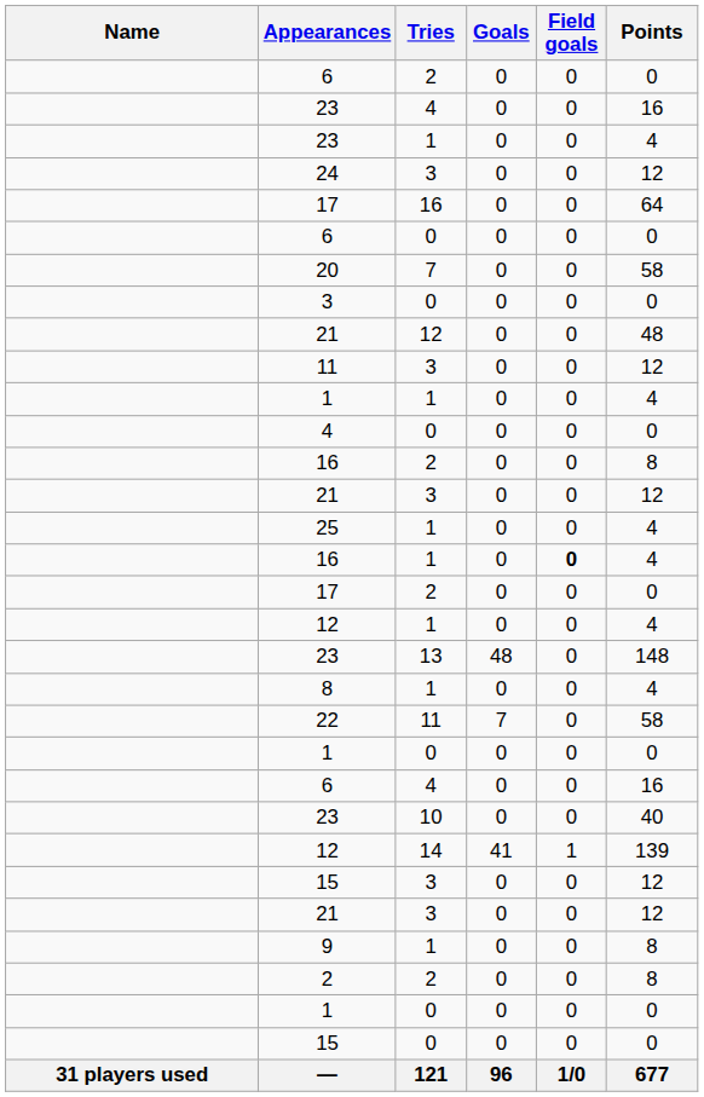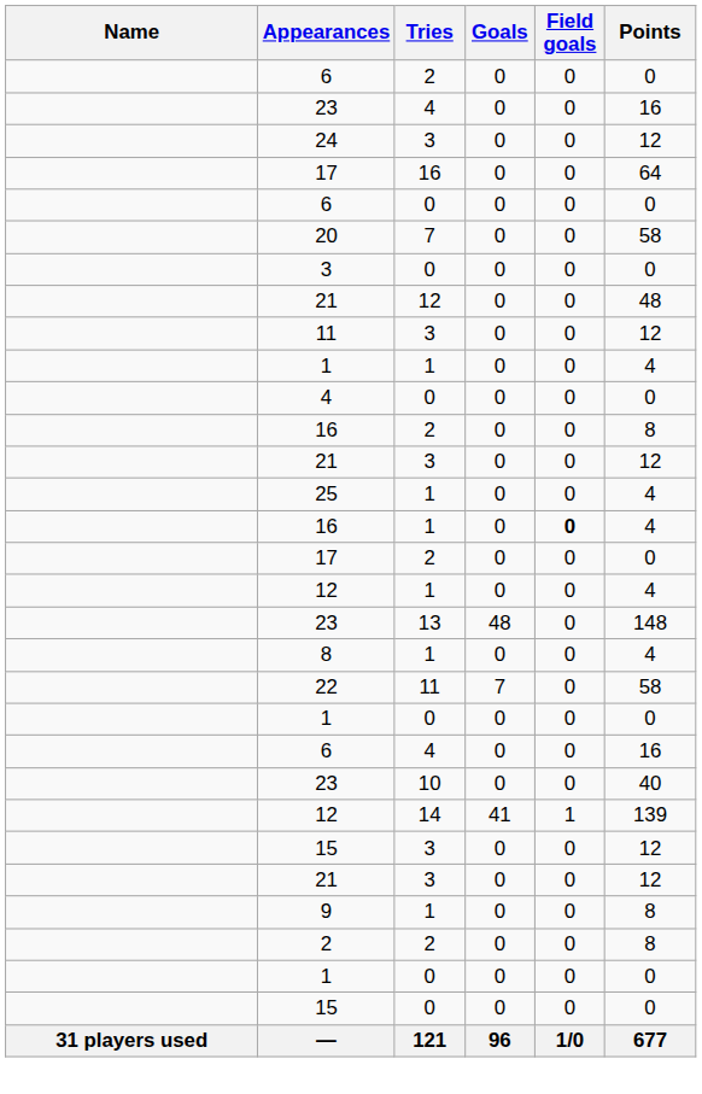 <table class="wikitable sortable" style="text-align: center;">
 <tr>
 <th style="width:12em">Name</th>
 <th><a href='#'>Appearances</a></th>
 <th style="width:3em"><a href='#'>Tries</a></th>
 <th style="width:3em"><a href='#'>Goals</a></th>
 <th style="width:3em"><a href='#'>Field goals</a></th>
 <th style="width:4em">Points</th>
 </tr>
 <tr>
 <td style="text-align:left;"></td>
 <td>6</td>
 <td>2</td>
 <td>0</td>
 <td>0</td>
 <td>0</td>
 </tr>
 <tr>
 <td style="text-align:left;"></td>
 <td>23</td>
 <td>4</td>
 <td>0</td>
 <td>0</td>
 <td>16</td>
-</tr>
-<tr>
-<td style="text-align:left;"></td>
-<td>23</td>
-<td>1</td>
-<td>0</td>
-<td>0</td>
-<td>4</td>
 </tr>
 <tr>
 <td style="text-align:left;"></td>
 <td>24</td>
 <td>3</td>
 <td>0</td>
 <td>0</td>
 <td>12</td>
 </tr>
 <tr>
 <td style="text-align:left;"></td>
 <td>17</td>
 <td>16</td>
 <td>0</td>
 <td>0</td>
 <td>64</td>
 </tr>
 <tr>
 <td style="text-align:left;"></td>
 <td>6</td>
 <td>0</td>
 <td>0</td>
 <td>0</td>
 <td>0</td>
 </tr>
 <tr>
 <td style="text-align:left;"></td>
 <td>20</td>
 <td>7</td>
 <td>0</td>
 <td>0</td>
 <td>58</td>
 </tr>
 <tr>
 <td style="text-align:left;"></td>
 <td>3</td>
 <td>0</td>
 <td>0</td>
 <td>0</td>
 <td>0</td>
 </tr>
 <tr>
 <td style="text-align:left;"></td>
 <td>21</td>
 <td>12</td>
 <td>0</td>
 <td>0</td>
 <td>48</td>
 </tr>
 <tr>
 <td style="text-align:left;"></td>
 <td>11</td>
 <td>3</td>
 <td>0</td>
 <td>0</td>
 <td>12</td>
 </tr>
 <tr>
 <td style="text-align:left;"></td>
 <td>1</td>
 <td>1</td>
 <td>0</td>
 <td>0</td>
 <td>4</td>
 </tr>
 <tr>
 <td style="text-align:left;"></td>
 <td>4</td>
 <td>0</td>
 <td>0</td>
 <td>0</td>
 <td>0</td>
 </tr>
 <tr>
 <td style="text-align:left;"></td>
 <td>16</td>
 <td>2</td>
 <td>0</td>
 <td>0</td>
 <td>8</td>
 </tr>
 <tr>
 <td style="text-align:left;"></td>
 <td>21</td>
 <td>3</td>
 <td>0</td>
 <td>0</td>
 <td>12</td>
 </tr>
 <tr>
 <td style="text-align:left;"></td>
 <td>25</td>
 <td>1</td>
 <td>0</td>
 <td>0</td>
 <td>4</td>
 </tr>
 <tr>
 <td style="text-align:left;"></td>
 <td>16</td>
 <td>1</td>
 <td>0</td>
 <td><strong>0</strong></td>
 <td>4</td>
 </tr>
 <tr>
 <td style="text-align:left;"></td>
 <td>17</td>
 <td>2</td>
 <td>0</td>
 <td>0</td>
 <td>0</td>
 </tr>
 <tr>
 <td style="text-align:left;"></td>
 <td>12</td>
 <td>1</td>
 <td>0</td>
 <td>0</td>
 <td>4</td>
 </tr>
 <tr>
 <td style="text-align:left;"></td>
 <td>23</td>
 <td>13</td>
 <td>48</td>
 <td>0</td>
 <td>148</td>
 </tr>
 <tr>
 <td style="text-align:left;"></td>
 <td>8</td>
 <td>1</td>
 <td>0</td>
 <td>0</td>
 <td>4</td>
 </tr>
 <tr>
 <td style="text-align:left;"></td>
 <td>22</td>
 <td>11</td>
 <td>7</td>
 <td>0</td>
 <td>58</td>
 </tr>
 <tr>
 <td style="text-align:left;"></td>
 <td>1</td>
 <td>0</td>
 <td>0</td>
 <td>0</td>
 <td>0</td>
 </tr>
 <tr>
 <td style="text-align:left;"></td>
 <td>6</td>
 <td>4</td>
 <td>0</td>
 <td>0</td>
 <td>16</td>
 </tr>
 <tr>
 <td style="text-align:left;"></td>
 <td>23</td>
 <td>10</td>
 <td>0</td>
 <td>0</td>
 <td>40</td>
 </tr>
 <tr>
 <td style="text-align:left;"></td>
 <td>12</td>
 <td>14</td>
 <td>41</td>
 <td>1</td>
 <td>139</td>
 </tr>
 <tr>
 <td style="text-align:left;"></td>
 <td>15</td>
 <td>3</td>
 <td>0</td>
 <td>0</td>
 <td>12</td>
 </tr>
 <tr>
 <td style="text-align:left;"></td>
 <td>21</td>
 <td>3</td>
 <td>0</td>
 <td>0</td>
 <td>12</td>
 </tr>
 <tr>
 <td style="text-align:left;"></td>
 <td>9</td>
 <td>1</td>
 <td>0</td>
 <td>0</td>
 <td>8</td>
 </tr>
 <tr>
 <td style="text-align:left;"></td>
 <td>2</td>
 <td>2</td>
 <td>0</td>
 <td>0</td>
 <td>8</td>
 </tr>
 <tr>
 <td style="text-align:left;"></td>
 <td>1</td>
 <td>0</td>
 <td>0</td>
 <td>0</td>
 <td>0</td>
 </tr>
 <tr>
 <td style="text-align:left;"></td>
 <td>15</td>
 <td>0</td>
 <td>0</td>
 <td>0</td>
 <td>0</td>
 </tr>
 <tr class="sortbottom">
 <th>31 players used</th>
 <th>—</th>
 <th>121</th>
 <th>96</th>
 <th>1/0</th>
 <th>677</th>
 </tr>
 </table>
